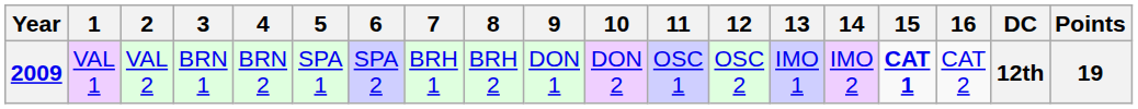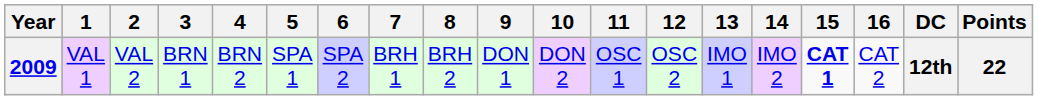 <table class="wikitable" style="text-align:center; font-size:85%">
 <tr>
 <th>Year</th>
 <th>1</th>
 <th>2</th>
 <th>3</th>
 <th>4</th>
 <th>5</th>
 <th>6</th>
 <th>7</th>
 <th>8</th>
 <th>9</th>
 <th>10</th>
 <th>11</th>
 <th>12</th>
 <th>13</th>
 <th>14</th>
 <th>15</th>
 <th>16</th>
 <th>DC</th>
 <th>Points</th>
 </tr>
 <tr>
 <th><a href='#'>2009</a></th>
 <td style="background:#EFCFFF;"><a href='#'>VAL<br>1</a><br></td>
 <td style="background:#DFFFDF;"><a href='#'>VAL<br>2</a><br></td>
 <td style="background:#DFFFDF;"><a href='#'>BRN<br>1</a><br></td>
 <td style="background:#DFFFDF;"><a href='#'>BRN<br>2</a><br></td>
 <td style="background:#DFFFDF;"><a href='#'>SPA<br>1</a><br></td>
 <td style="background:#CFCFFF;"><a href='#'>SPA<br>2</a><br></td>
 <td style="background:#DFFFDF;"><a href='#'>BRH<br>1</a><br></td>
 <td style="background:#DFFFDF;"><a href='#'>BRH<br>2</a><br></td>
 <td style="background:#DFFFDF;"><a href='#'>DON<br>1</a><br></td>
 <td style="background:#EFCFFF;"><a href='#'>DON<br>2</a><br></td>
 <td style="background:#CFCFFF;"><a href='#'>OSC<br>1</a><br></td>
 <td style="background:#DFFFDF;"><a href='#'>OSC<br>2</a><br></td>
 <td style="background:#CFCFFF;"><a href='#'>IMO<br>1</a><br></td>
 <td style="background:#EFCFFF;"><a href='#'>IMO<br>2</a><br></td>
 <td><strong><a href='#'>CAT<br>1</a></strong></td>
 <td><a href='#'>CAT<br>2</a></td>
 <th>12th</th>
-<th>19</th>
+<th>22</th>
 </tr>
 </table>
